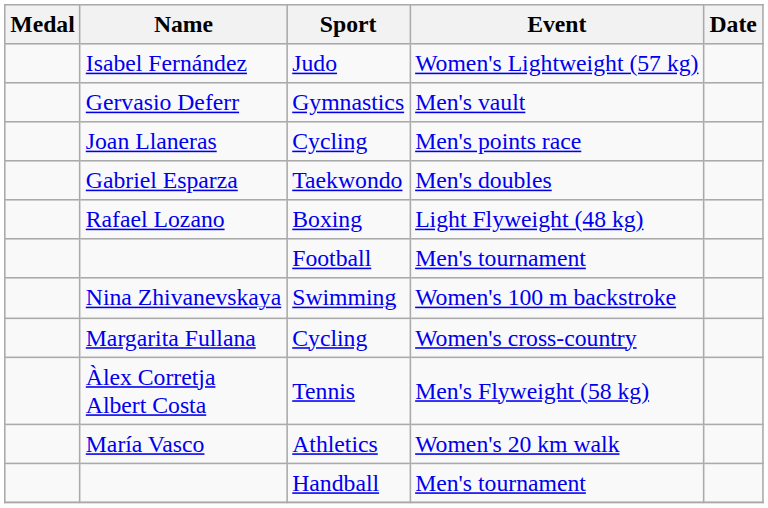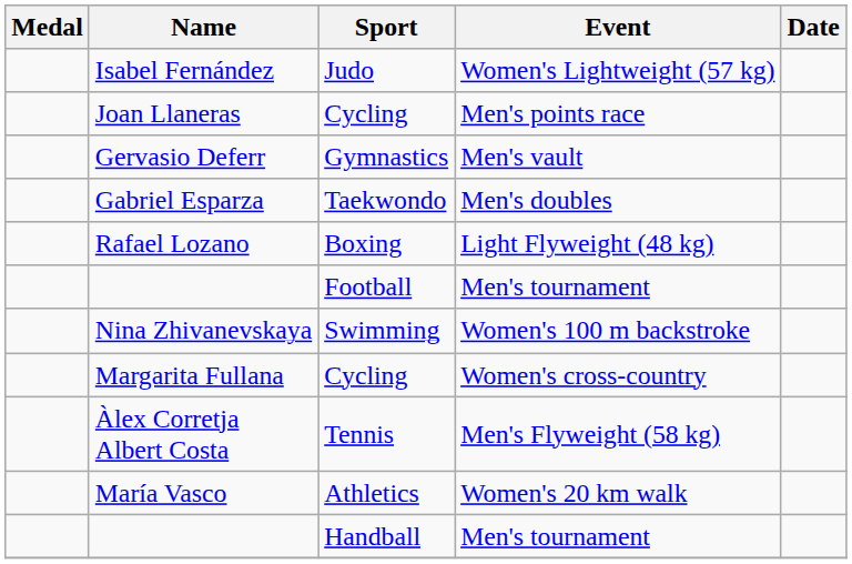 <table class="wikitable sortable"  style="font-size:95%">
 <tr>
 <th>Medal</th>
 <th>Name</th>
 <th>Sport</th>
 <th>Event</th>
 <th>Date</th>
 </tr>
 <tr>
 <td></td>
 <td><a href='#'>Isabel Fernández</a></td>
 <td><a href='#'>Judo</a></td>
 <td><a href='#'>Women's Lightweight (57 kg)</a></td>
 <td></td>
 </tr>
 <tr>
 <td></td>
-<td><a href='#'>Gervasio Deferr</a></td>
-<td><a href='#'>Gymnastics</a></td>
-<td><a href='#'>Men's vault</a></td>
+<td><a href='#'>Joan Llaneras</a></td>
+<td><a href='#'>Cycling</a></td>
+<td><a href='#'>Men's points race</a></td>
 <td></td>
 </tr>
 <tr>
 <td></td>
-<td><a href='#'>Joan Llaneras</a></td>
-<td><a href='#'>Cycling</a></td>
-<td><a href='#'>Men's points race</a></td>
+<td><a href='#'>Gervasio Deferr</a></td>
+<td><a href='#'>Gymnastics</a></td>
+<td><a href='#'>Men's vault</a></td>
 <td></td>
 </tr>
 <tr>
 <td></td>
 <td><a href='#'>Gabriel Esparza</a></td>
 <td><a href='#'>Taekwondo</a></td>
 <td><a href='#'>Men's doubles</a></td>
 <td></td>
 </tr>
 <tr>
 <td></td>
 <td><a href='#'>Rafael Lozano</a></td>
 <td><a href='#'>Boxing</a></td>
 <td><a href='#'>Light Flyweight (48 kg)</a></td>
 <td></td>
 </tr>
 <tr>
 <td></td>
 <td><br></td>
 <td><a href='#'>Football</a></td>
 <td><a href='#'>Men's tournament</a></td>
 <td></td>
 </tr>
 <tr>
 <td></td>
 <td><a href='#'>Nina Zhivanevskaya</a></td>
 <td><a href='#'>Swimming</a></td>
 <td><a href='#'>Women's 100 m backstroke</a></td>
 <td></td>
 </tr>
 <tr>
 <td></td>
 <td><a href='#'>Margarita Fullana</a></td>
 <td><a href='#'>Cycling</a></td>
 <td><a href='#'>Women's cross-country</a></td>
 <td></td>
 </tr>
 <tr>
 <td></td>
 <td><a href='#'>Àlex Corretja</a> <br> <a href='#'>Albert Costa</a></td>
 <td><a href='#'>Tennis</a></td>
 <td><a href='#'>Men's Flyweight (58 kg)</a></td>
 <td></td>
 </tr>
 <tr>
 <td></td>
 <td><a href='#'>María Vasco</a></td>
 <td><a href='#'>Athletics</a></td>
 <td><a href='#'>Women's 20 km walk</a></td>
 <td></td>
 </tr>
 <tr>
 <td></td>
 <td><br></td>
 <td><a href='#'>Handball</a></td>
 <td><a href='#'>Men's tournament</a></td>
 <td></td>
 </tr>
 <tr>
 </tr>
 </table>
